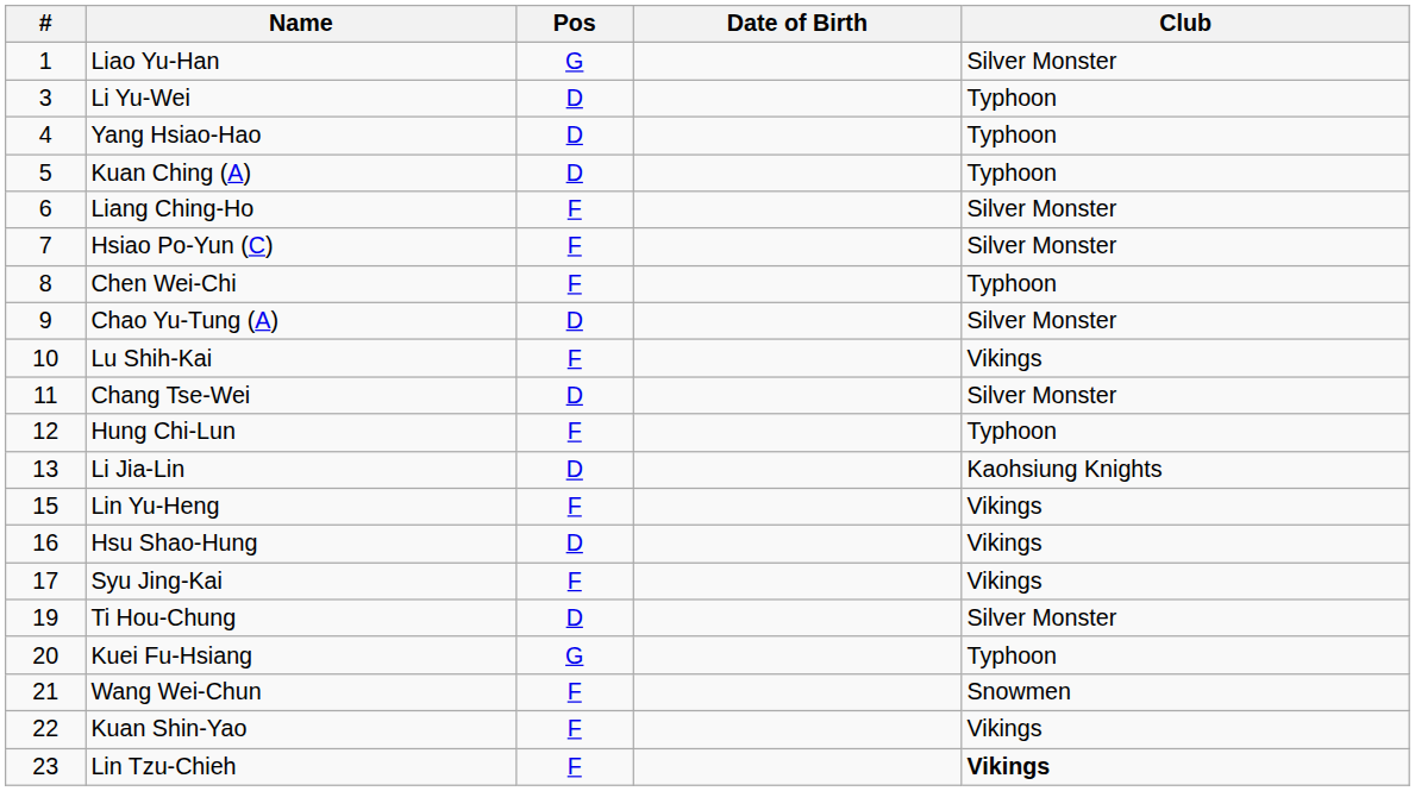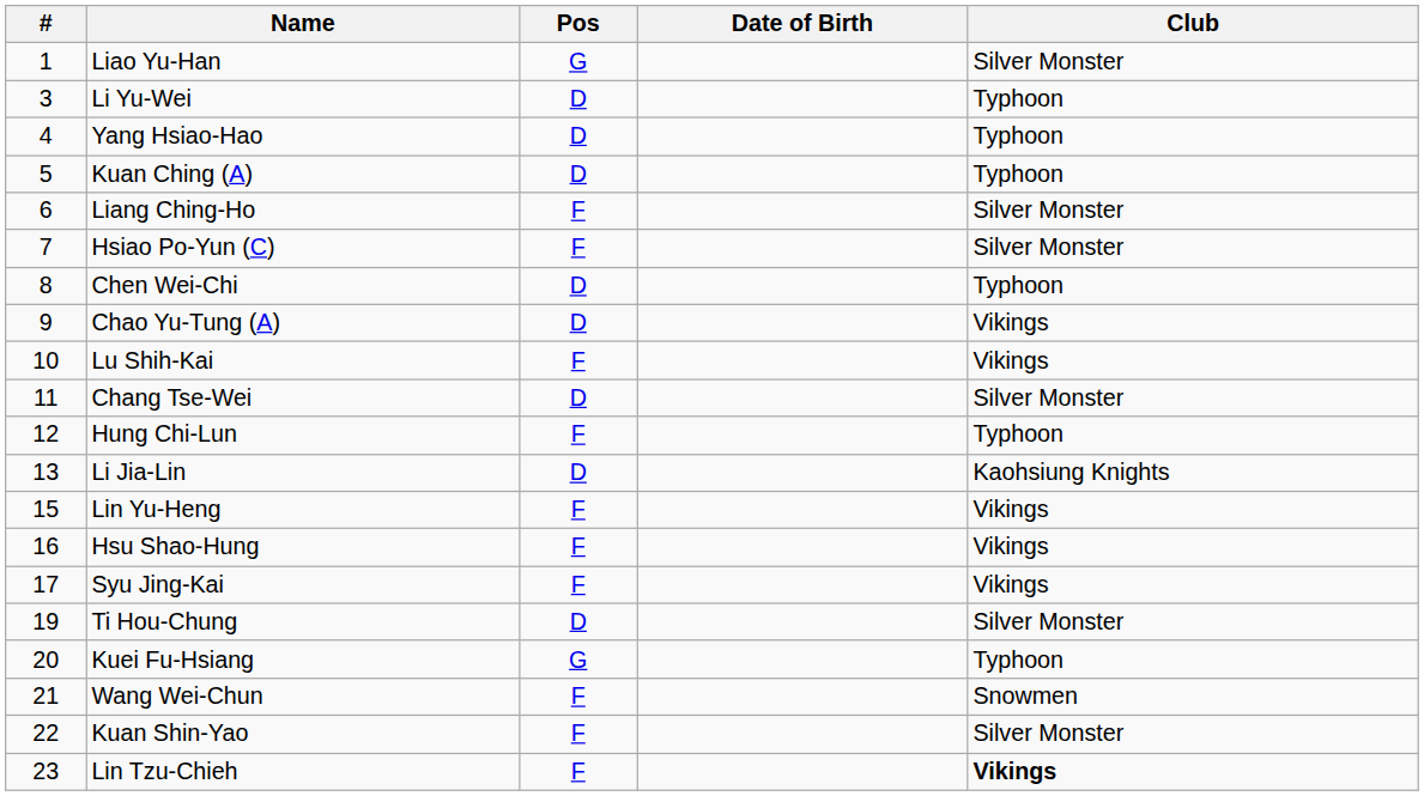 <table class="wikitable sortable" style=width:60em>
 <tr>
 <th>#</th>
 <th>Name</th>
 <th>Pos</th>
 <th>Date of Birth</th>
 <th>Club</th>
 </tr>
 <tr>
 <td align="center">1</td>
 <td>Liao Yu-Han</td>
 <td align="center"><a href='#'>G</a></td>
 <td></td>
 <td> Silver Monster</td>
 </tr>
 <tr>
 <td align="center">3</td>
 <td>Li Yu-Wei</td>
 <td align="center"><a href='#'>D</a></td>
 <td></td>
 <td> Typhoon</td>
 </tr>
 <tr>
 <td align="center">4</td>
 <td>Yang Hsiao-Hao</td>
 <td align="center"><a href='#'>D</a></td>
 <td></td>
 <td> Typhoon</td>
 </tr>
 <tr>
 <td align="center">5</td>
 <td>Kuan Ching (<a href='#'>A</a>)</td>
 <td align="center"><a href='#'>D</a></td>
 <td></td>
 <td> Typhoon</td>
 </tr>
 <tr>
 <td align="center">6</td>
 <td>Liang Ching-Ho</td>
 <td align="center"><a href='#'>F</a></td>
 <td></td>
 <td> Silver Monster</td>
 </tr>
 <tr>
 <td align="center">7</td>
 <td>Hsiao Po-Yun (<a href='#'>C</a>)</td>
 <td align="center"><a href='#'>F</a></td>
 <td></td>
 <td> Silver Monster</td>
 </tr>
 <tr>
 <td align="center">8</td>
 <td>Chen Wei-Chi</td>
-<td align="center"><a href='#'>F</a></td>
+<td align="center"><a href='#'>D</a></td>
 <td></td>
 <td> Typhoon</td>
 </tr>
 <tr>
 <td align="center">9</td>
 <td>Chao Yu-Tung (<a href='#'>A</a>)</td>
 <td align="center"><a href='#'>D</a></td>
 <td></td>
-<td> Silver Monster</td>
+<td> Vikings</td>
 </tr>
 <tr>
 <td align="center">10</td>
 <td>Lu Shih-Kai</td>
 <td align="center"><a href='#'>F</a></td>
 <td></td>
 <td> Vikings</td>
 </tr>
 <tr>
 <td align="center">11</td>
 <td>Chang Tse-Wei</td>
 <td align="center"><a href='#'>D</a></td>
 <td></td>
 <td> Silver Monster</td>
 </tr>
 <tr>
 <td align="center">12</td>
 <td>Hung Chi-Lun</td>
 <td align="center"><a href='#'>F</a></td>
 <td></td>
 <td> Typhoon</td>
 </tr>
 <tr>
 <td align="center">13</td>
 <td>Li Jia-Lin</td>
 <td align="center"><a href='#'>D</a></td>
 <td></td>
 <td> Kaohsiung Knights</td>
 </tr>
 <tr>
 <td align="center">15</td>
 <td>Lin Yu-Heng</td>
 <td align="center"><a href='#'>F</a></td>
 <td></td>
 <td> Vikings</td>
 </tr>
 <tr>
 <td align="center">16</td>
 <td>Hsu Shao-Hung</td>
-<td align="center"><a href='#'>D</a></td>
+<td align="center"><a href='#'>F</a></td>
 <td></td>
 <td> Vikings</td>
 </tr>
 <tr>
 <td align="center">17</td>
 <td>Syu Jing-Kai</td>
 <td align="center"><a href='#'>F</a></td>
 <td></td>
 <td> Vikings</td>
 </tr>
 <tr>
 <td align="center">19</td>
 <td>Ti Hou-Chung</td>
 <td align="center"><a href='#'>D</a></td>
 <td></td>
 <td> Silver Monster</td>
 </tr>
 <tr>
 <td align="center">20</td>
 <td>Kuei Fu-Hsiang</td>
 <td align="center"><a href='#'>G</a></td>
 <td></td>
 <td> Typhoon</td>
 </tr>
 <tr>
 <td align="center">21</td>
 <td>Wang Wei-Chun</td>
 <td align="center"><a href='#'>F</a></td>
 <td></td>
 <td> Snowmen</td>
 </tr>
 <tr>
 <td align="center">22</td>
 <td>Kuan Shin-Yao</td>
 <td align="center"><a href='#'>F</a></td>
 <td></td>
-<td> Vikings</td>
+<td> Silver Monster</td>
 </tr>
 <tr>
 <td align="center">23</td>
 <td>Lin Tzu-Chieh</td>
 <td align="center"><a href='#'>F</a></td>
 <td></td>
 <td><strong> Vikings</strong></td>
 </tr>
 </table>
